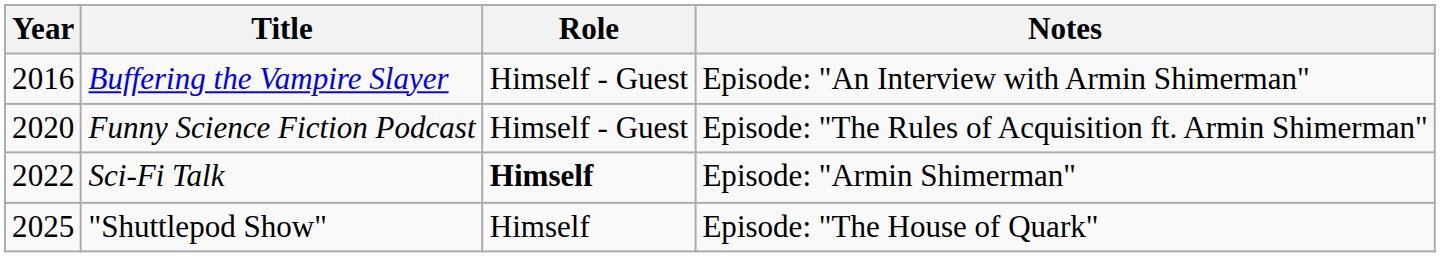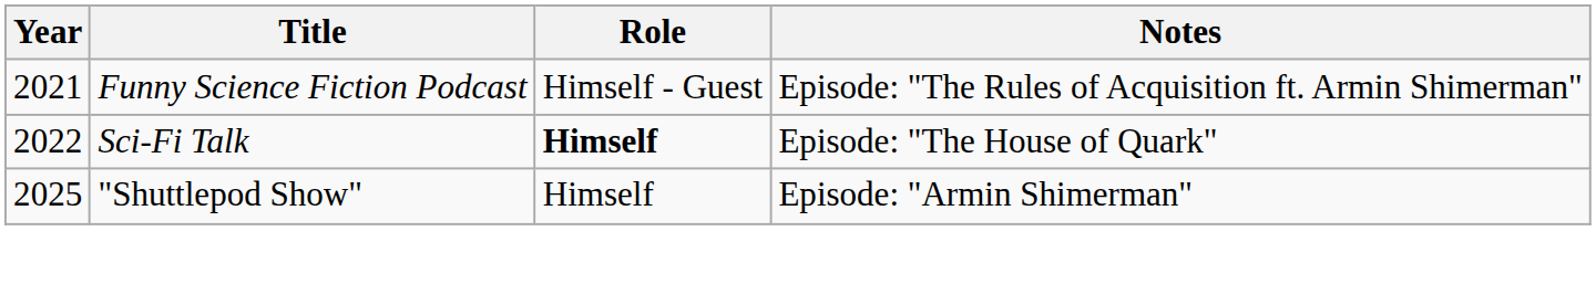 <table class="wikitable sortable">
 <tr>
 <th>Year</th>
 <th>Title</th>
 <th>Role</th>
 <th>Notes</th>
 </tr>
 <tr>
-<td>2016</td>
-<td><em><a href='#'>Buffering the Vampire Slayer</a></em></td>
-<td>Himself - Guest</td>
-<td>Episode: "An Interview with Armin Shimerman"</td>
-</tr>
-<tr>
-<td>2020</td>
+<td>2021</td>
 <td><em>Funny Science Fiction Podcast</em></td>
 <td>Himself - Guest</td>
 <td>Episode: "The Rules of Acquisition ft. Armin Shimerman"</td>
 </tr>
 <tr>
 <td>2022</td>
 <td><em>Sci-Fi Talk</em></td>
 <td><strong>Himself</strong></td>
-<td>Episode: "Armin Shimerman"</td>
+<td>Episode: "The House of Quark"</td>
 </tr>
 <tr>
 <td>2025</td>
 <td>"Shuttlepod Show"</td>
 <td>Himself</td>
-<td>Episode: "The House of Quark"</td>
+<td>Episode: "Armin Shimerman"</td>
 </tr>
 </table>
